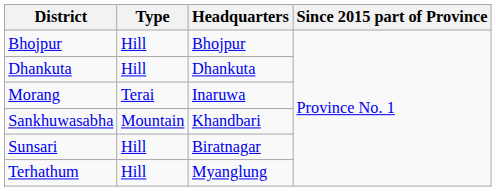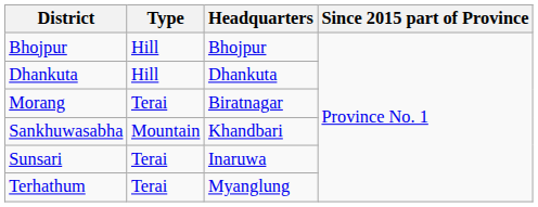 <table class="wikitable">
 <tr>
 <th>District</th>
 <th>Type</th>
 <th>Headquarters</th>
 <th>Since 2015 part of Province</th>
 </tr>
 <tr>
 <td><a href='#'>Bhojpur</a></td>
 <td><a href='#'>Hill</a></td>
 <td><a href='#'>Bhojpur</a></td>
 <td rowspan="6"><a href='#'>Province No. 1</a></td>
 </tr>
 <tr>
 <td><a href='#'>Dhankuta</a></td>
 <td><a href='#'>Hill</a></td>
 <td><a href='#'>Dhankuta</a></td>
 </tr>
 <tr>
 <td><a href='#'>Morang</a></td>
 <td><a href='#'>Terai</a></td>
-<td><a href='#'>Inaruwa</a></td>
+<td><a href='#'>Biratnagar</a></td>
 </tr>
 <tr>
 <td><a href='#'>Sankhuwasabha</a></td>
 <td><a href='#'>Mountain</a></td>
 <td><a href='#'>Khandbari</a></td>
 </tr>
 <tr>
 <td><a href='#'>Sunsari</a></td>
-<td><a href='#'>Hill</a></td>
-<td><a href='#'>Biratnagar</a></td>
+<td><a href='#'>Terai</a></td>
+<td><a href='#'>Inaruwa</a></td>
 </tr>
 <tr>
 <td><a href='#'>Terhathum</a></td>
-<td><a href='#'>Hill</a></td>
+<td><a href='#'>Terai</a></td>
 <td><a href='#'>Myanglung</a></td>
 </tr>
 </table>
